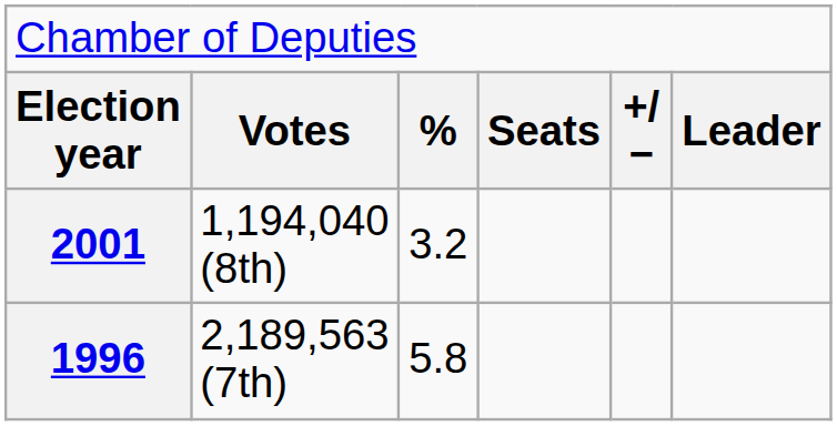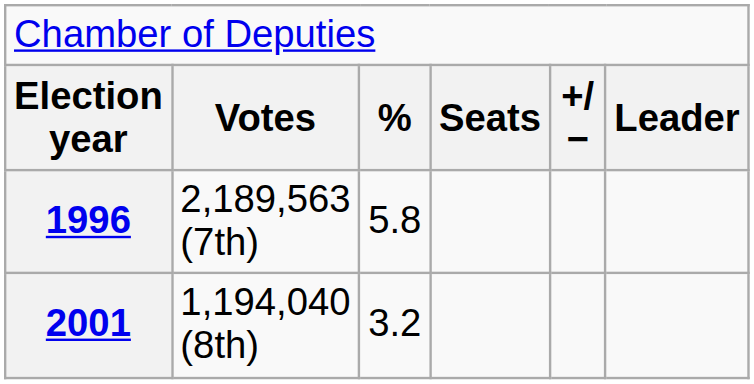 <table class=wikitable style="width:50%; border:1px #AAAAFF solid">
 <tr>
 <td colspan=6><a href='#'>Chamber of Deputies</a></td>
 </tr>
 <tr>
 <th width=13%>Election year</th>
 <th width=16%>Votes</th>
 <th width=6%>%</th>
 <th width=1%>Seats</th>
 <th width=8%>+/−</th>
 <th width=18%>Leader</th>
 </tr>
 <tr>
+<th><a href='#'>1996</a></th>
+<td>2,189,563 (7th)</td>
+<td>5.8</td>
+<td></td>
+<td></td>
+<td></td>
+</tr>
+<tr>
 <th><a href='#'>2001</a></th>
 <td>1,194,040 (8th)</td>
 <td>3.2</td>
 <td></td>
 <td></td>
 <td></td>
 </tr>
-<tr>
-<th><a href='#'>1996</a></th>
-<td>2,189,563 (7th)</td>
-<td>5.8</td>
-<td></td>
-<td></td>
-<td></td>
-</tr>
 </table>
